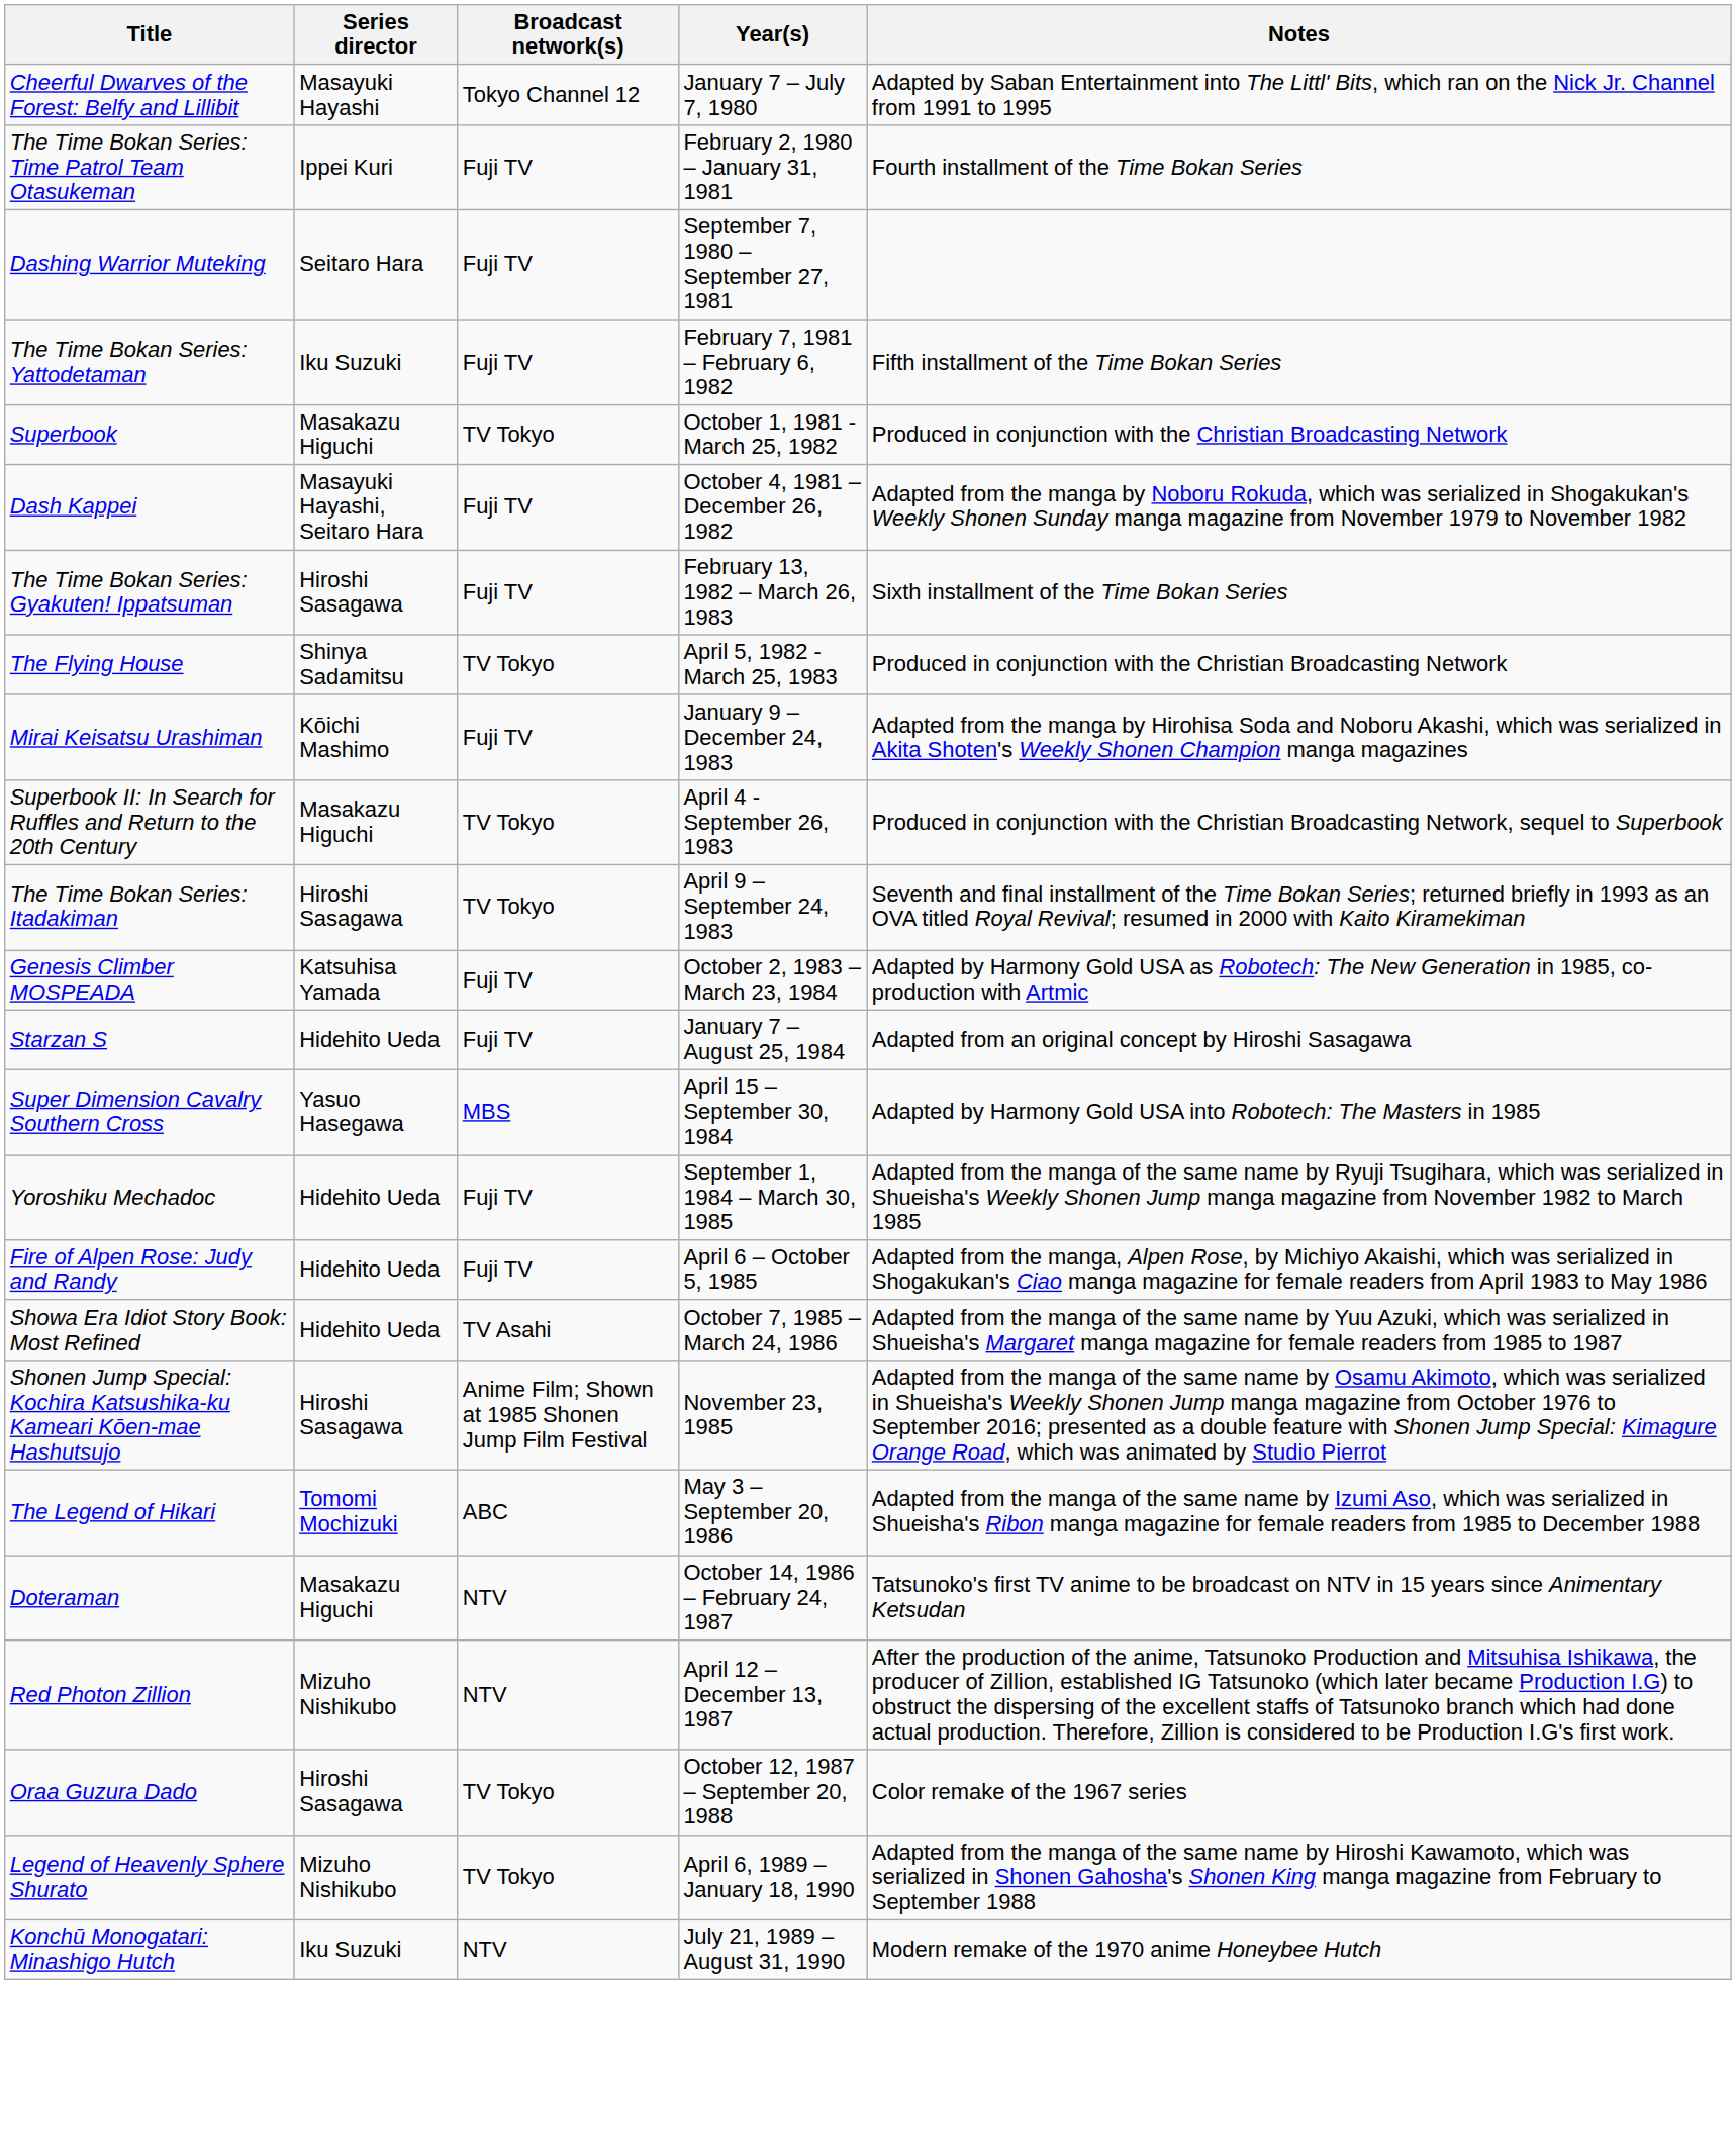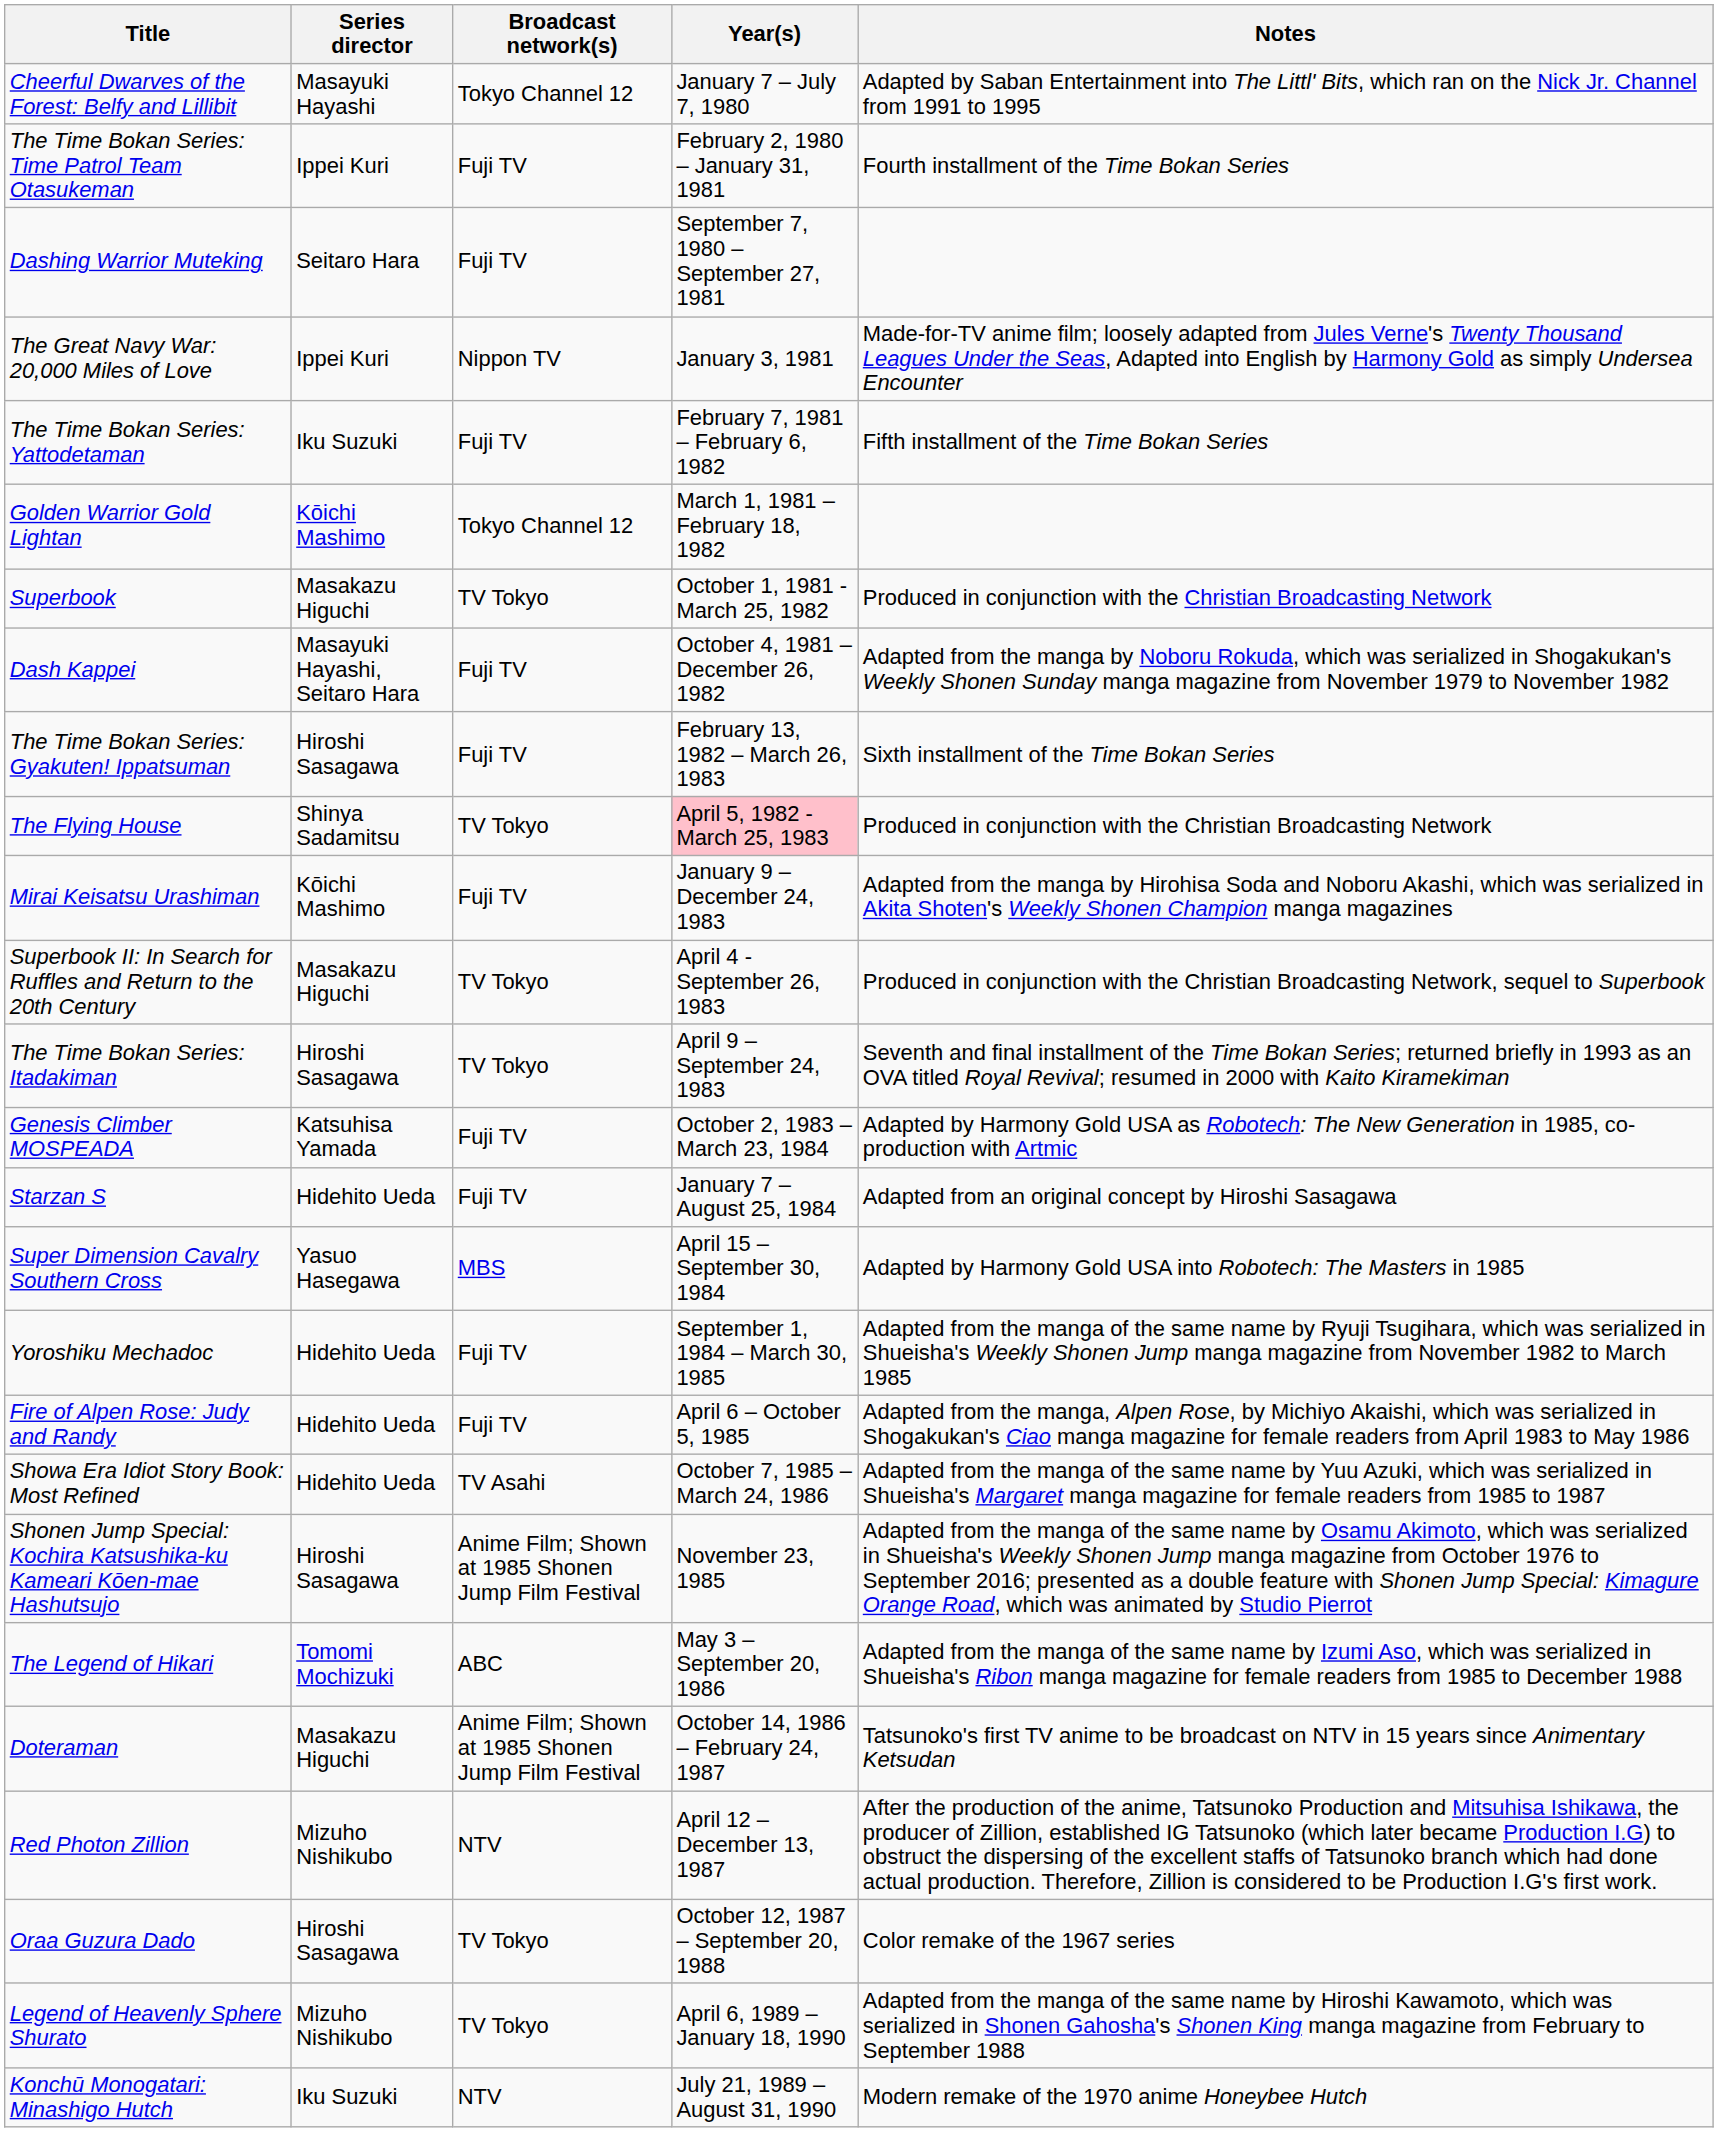 <table class="wikitable sortable">
 <tr>
 <th>Title</th>
 <th>Series director</th>
 <th>Broadcast network(s)</th>
 <th>Year(s)</th>
 <th>Notes</th>
 </tr>
 <tr>
 <td><em><a href='#'>Cheerful Dwarves of the Forest: Belfy and Lillibit</a></em></td>
 <td>Masayuki Hayashi</td>
 <td>Tokyo Channel 12</td>
 <td>January 7 – July 7, 1980</td>
 <td>Adapted by Saban Entertainment into <em>The Littl' Bits</em>, which ran on the <a href='#'>Nick Jr. Channel</a> from 1991 to 1995</td>
 </tr>
 <tr>
 <td><em>The Time Bokan Series: <a href='#'>Time Patrol Team Otasukeman</a></em></td>
 <td>Ippei Kuri</td>
 <td>Fuji TV</td>
 <td>February 2, 1980 – January 31, 1981</td>
 <td>Fourth installment of the <em>Time Bokan Series</em></td>
 </tr>
 <tr>
 <td><em><a href='#'>Dashing Warrior Muteking</a></em></td>
 <td>Seitaro Hara</td>
 <td>Fuji TV</td>
 <td>September 7, 1980 – September 27, 1981</td>
 <td></td>
 </tr>
 <tr>
+<td><em>The Great Navy War: 20,000 Miles of Love</em></td>
+<td>Ippei Kuri</td>
+<td>Nippon TV</td>
+<td>January 3, 1981</td>
+<td>Made-for-TV anime film; loosely adapted from <a href='#'>Jules Verne</a>'s <em><a href='#'>Twenty Thousand Leagues Under the Seas</a></em>, Adapted into English by <a href='#'>Harmony Gold</a> as simply <em>Undersea Encounter</em></td>
+</tr>
+<tr>
 <td><em>The Time Bokan Series: <a href='#'>Yattodetaman</a></em></td>
 <td>Iku Suzuki</td>
 <td>Fuji TV</td>
 <td>February 7, 1981 – February 6, 1982</td>
 <td>Fifth installment of the <em>Time Bokan Series</em></td>
+</tr>
+<tr>
+<td><em><a href='#'>Golden Warrior Gold Lightan</a></em></td>
+<td><a href='#'>Kōichi Mashimo</a></td>
+<td>Tokyo Channel 12</td>
+<td>March 1, 1981 – February 18, 1982</td>
+<td></td>
 </tr>
 <tr>
 <td><em><a href='#'>Superbook</a></em></td>
 <td>Masakazu Higuchi</td>
 <td>TV Tokyo</td>
 <td>October 1, 1981 - March 25, 1982</td>
 <td>Produced in conjunction with the <a href='#'>Christian Broadcasting Network</a></td>
 </tr>
 <tr>
 <td><em><a href='#'>Dash Kappei</a></em></td>
 <td>Masayuki Hayashi, Seitaro Hara</td>
 <td>Fuji TV</td>
 <td>October 4, 1981 – December 26, 1982</td>
 <td>Adapted from the manga by <a href='#'>Noboru Rokuda</a>, which was serialized in Shogakukan's <em>Weekly Shonen Sunday</em> manga magazine from November 1979 to November 1982</td>
 </tr>
 <tr>
 <td><em>The Time Bokan Series: <a href='#'>Gyakuten! Ippatsuman</a></em></td>
 <td>Hiroshi Sasagawa</td>
 <td>Fuji TV</td>
 <td>February 13, 1982 – March 26, 1983</td>
 <td>Sixth installment of the <em>Time Bokan Series</em></td>
 </tr>
 <tr>
 <td><em><a href='#'>The Flying House</a></em></td>
 <td>Shinya Sadamitsu</td>
 <td>TV Tokyo</td>
-<td>April 5, 1982 - March 25, 1983</td>
+<td style="background: pink;">April 5, 1982 - March 25, 1983</td>
 <td>Produced in conjunction with the Christian Broadcasting Network</td>
 </tr>
 <tr>
 <td><em><a href='#'>Mirai Keisatsu Urashiman</a></em></td>
 <td>Kōichi Mashimo</td>
 <td>Fuji TV</td>
 <td>January 9 – December 24, 1983</td>
 <td>Adapted from the manga by Hirohisa Soda and Noboru Akashi, which was serialized in <a href='#'>Akita Shoten</a>'s <em><a href='#'>Weekly Shonen Champion</a></em> manga magazines</td>
 </tr>
 <tr>
 <td><em> Superbook II: In Search for Ruffles and Return to the 20th Century</em></td>
 <td>Masakazu Higuchi</td>
 <td>TV Tokyo</td>
 <td>April 4 - September 26, 1983</td>
 <td>Produced in conjunction with the Christian Broadcasting Network, sequel to <em>Superbook</em></td>
 </tr>
 <tr>
 <td><em>The Time Bokan Series: <a href='#'>Itadakiman</a></em></td>
 <td>Hiroshi Sasagawa</td>
 <td>TV Tokyo</td>
 <td>April 9 – September 24, 1983</td>
 <td>Seventh and final installment of the <em>Time Bokan Series</em>; returned briefly in 1993 as an OVA titled <em>Royal Revival</em>; resumed in 2000 with <em>Kaito Kiramekiman</em></td>
 </tr>
 <tr>
 <td><em><a href='#'>Genesis Climber MOSPEADA</a></em></td>
 <td>Katsuhisa Yamada</td>
 <td>Fuji TV</td>
 <td>October 2, 1983 – March 23, 1984</td>
 <td>Adapted by Harmony Gold USA as <em><a href='#'>Robotech</a>: The New Generation</em> in 1985, co-production with <a href='#'>Artmic</a></td>
 </tr>
 <tr>
 <td><em><a href='#'>Starzan S</a></em></td>
 <td>Hidehito Ueda</td>
 <td>Fuji TV</td>
 <td>January 7 – August 25, 1984</td>
 <td>Adapted from an original concept by Hiroshi Sasagawa</td>
 </tr>
 <tr>
 <td><em><a href='#'>Super Dimension Cavalry Southern Cross</a></em></td>
 <td>Yasuo Hasegawa</td>
 <td><a href='#'>MBS</a></td>
 <td>April 15 – September 30, 1984</td>
 <td>Adapted by Harmony Gold USA into <em>Robotech: The Masters</em> in 1985</td>
 </tr>
 <tr>
 <td><em>Yoroshiku Mechadoc</em></td>
 <td>Hidehito Ueda</td>
 <td>Fuji TV</td>
 <td>September 1, 1984 – March 30, 1985</td>
 <td>Adapted from the manga of the same name by Ryuji Tsugihara, which was serialized in Shueisha's <em>Weekly Shonen Jump</em> manga magazine from November 1982 to March 1985</td>
 </tr>
 <tr>
 <td><em><a href='#'>Fire of Alpen Rose: Judy and Randy</a></em></td>
 <td>Hidehito Ueda</td>
 <td>Fuji TV</td>
 <td>April 6 – October 5, 1985</td>
 <td>Adapted from the manga, <em>Alpen Rose</em>, by Michiyo Akaishi, which was serialized in Shogakukan's <em><a href='#'>Ciao</a></em> manga magazine for female readers from April 1983 to May 1986</td>
 </tr>
 <tr>
 <td><em>Showa Era Idiot Story Book: Most Refined</em></td>
 <td>Hidehito Ueda</td>
 <td>TV Asahi</td>
 <td>October 7, 1985 – March 24, 1986</td>
 <td>Adapted from the manga of the same name by Yuu Azuki, which was serialized in Shueisha's <em><a href='#'>Margaret</a></em> manga magazine for female readers from 1985 to 1987</td>
 </tr>
 <tr>
 <td><em>Shonen Jump Special: <a href='#'>Kochira Katsushika-ku Kameari Kōen-mae Hashutsujo</a></em></td>
 <td>Hiroshi Sasagawa</td>
 <td>Anime Film; Shown at 1985 Shonen Jump Film Festival</td>
 <td>November 23, 1985</td>
 <td>Adapted from the manga of the same name by <a href='#'>Osamu Akimoto</a>, which was serialized in Shueisha's <em>Weekly Shonen Jump</em> manga magazine from October 1976 to September 2016; presented as a double feature with <em>Shonen Jump Special: <a href='#'>Kimagure Orange Road</a></em>, which was animated by <a href='#'>Studio Pierrot</a></td>
 </tr>
 <tr>
 <td><em><a href='#'>The Legend of Hikari</a></em></td>
 <td><a href='#'>Tomomi Mochizuki</a></td>
 <td>ABC</td>
 <td>May 3 – September 20, 1986</td>
 <td>Adapted from the manga of the same name by <a href='#'>Izumi Aso</a>, which was serialized in Shueisha's <em><a href='#'>Ribon</a></em> manga magazine for female readers from 1985 to December 1988</td>
 </tr>
 <tr>
 <td><em><a href='#'>Doteraman</a></em></td>
 <td>Masakazu Higuchi</td>
-<td>NTV</td>
+<td>Anime Film; Shown at 1985 Shonen Jump Film Festival</td>
 <td>October 14, 1986 – February 24, 1987</td>
 <td>Tatsunoko's first TV anime to be broadcast on NTV in 15 years since <em>Animentary Ketsudan</em></td>
 </tr>
 <tr>
 <td><em><a href='#'>Red Photon Zillion</a></em></td>
 <td>Mizuho Nishikubo</td>
 <td>NTV</td>
 <td>April 12 – December 13, 1987</td>
 <td>After the production of the anime, Tatsunoko Production and <a href='#'>Mitsuhisa Ishikawa</a>, the producer of Zillion, established IG Tatsunoko (which later became <a href='#'>Production I.G</a>) to obstruct the dispersing of the excellent staffs of Tatsunoko branch which had done actual production. Therefore, Zillion is considered to be Production I.G's first work. </td>
 </tr>
 <tr>
 <td><em><a href='#'>Oraa Guzura Dado</a></em></td>
 <td>Hiroshi Sasagawa</td>
 <td>TV Tokyo</td>
 <td>October 12, 1987 – September 20, 1988</td>
 <td>Color remake of the 1967 series</td>
 </tr>
 <tr>
 <td><em><a href='#'>Legend of Heavenly Sphere Shurato</a></em></td>
 <td>Mizuho Nishikubo</td>
 <td>TV Tokyo</td>
 <td>April 6, 1989 – January 18, 1990</td>
 <td>Adapted from the manga of the same name by Hiroshi Kawamoto, which was serialized in <a href='#'>Shonen Gahosha</a>'s <em><a href='#'>Shonen King</a></em> manga magazine from February to September 1988</td>
 </tr>
 <tr>
 <td><em><a href='#'>Konchū Monogatari: Minashigo Hutch</a></em></td>
 <td>Iku Suzuki</td>
 <td>NTV</td>
 <td>July 21, 1989 – August 31, 1990</td>
 <td>Modern remake of the 1970 anime <em>Honeybee Hutch</em></td>
 </tr>
 </table>
